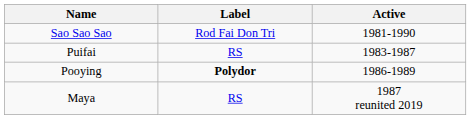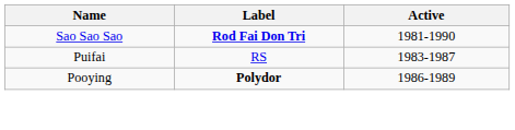 <table class="wikitable sortable" border="1" style="text-align:center;">
 <tr>
 <th width="300">Name</th>
 <th width="300">Label</th>
 <th width="300">Active</th>
 </tr>
 <tr>
 <td><a href='#'>Sao Sao Sao</a></td>
-<td><a href='#'>Rod Fai Don Tri</a></td>
+<td><strong><a href='#'>Rod Fai Don Tri</a></strong></td>
 <td>1981-1990</td>
 </tr>
 <tr>
 <td>Puifai</td>
 <td><a href='#'>RS</a></td>
 <td>1983-1987</td>
 </tr>
 <tr>
 <td>Pooying</td>
 <td><strong>Polydor</strong></td>
 <td>1986-1989</td>
 </tr>
-<tr>
-<td>Maya</td>
-<td><a href='#'>RS</a></td>
-<td>1987<br>reunited 2019</td>
-</tr>
 </table>
